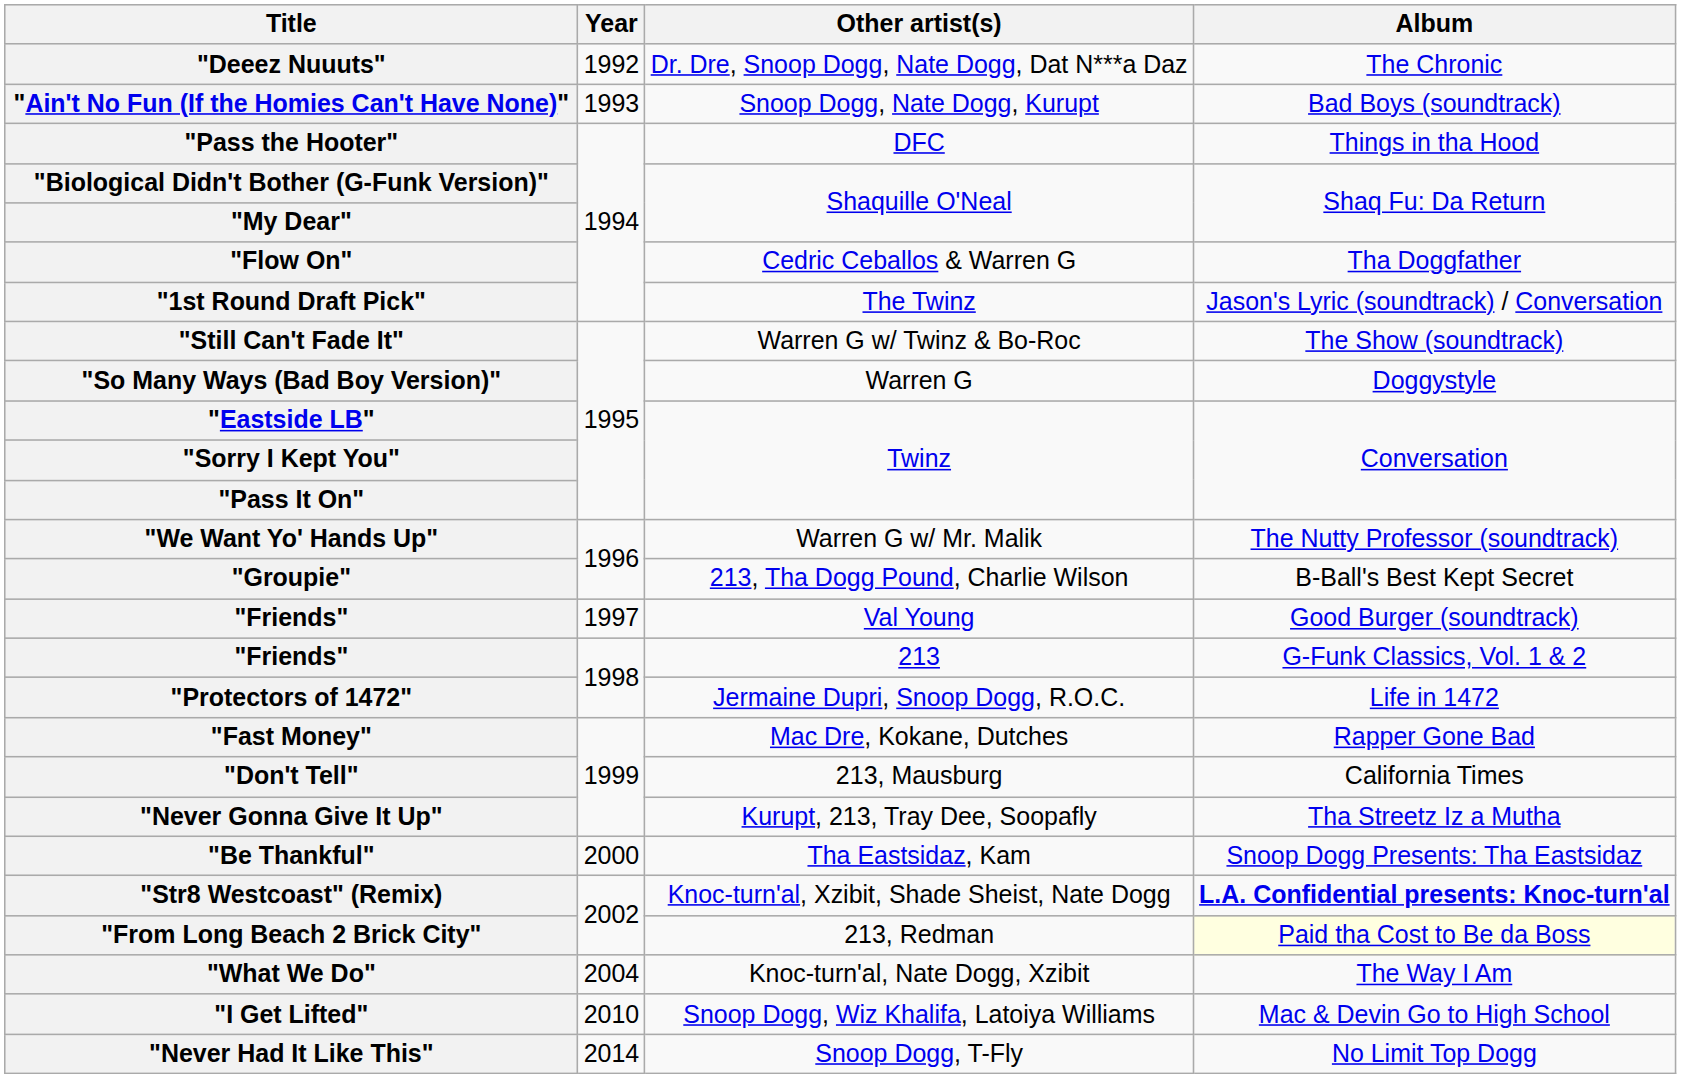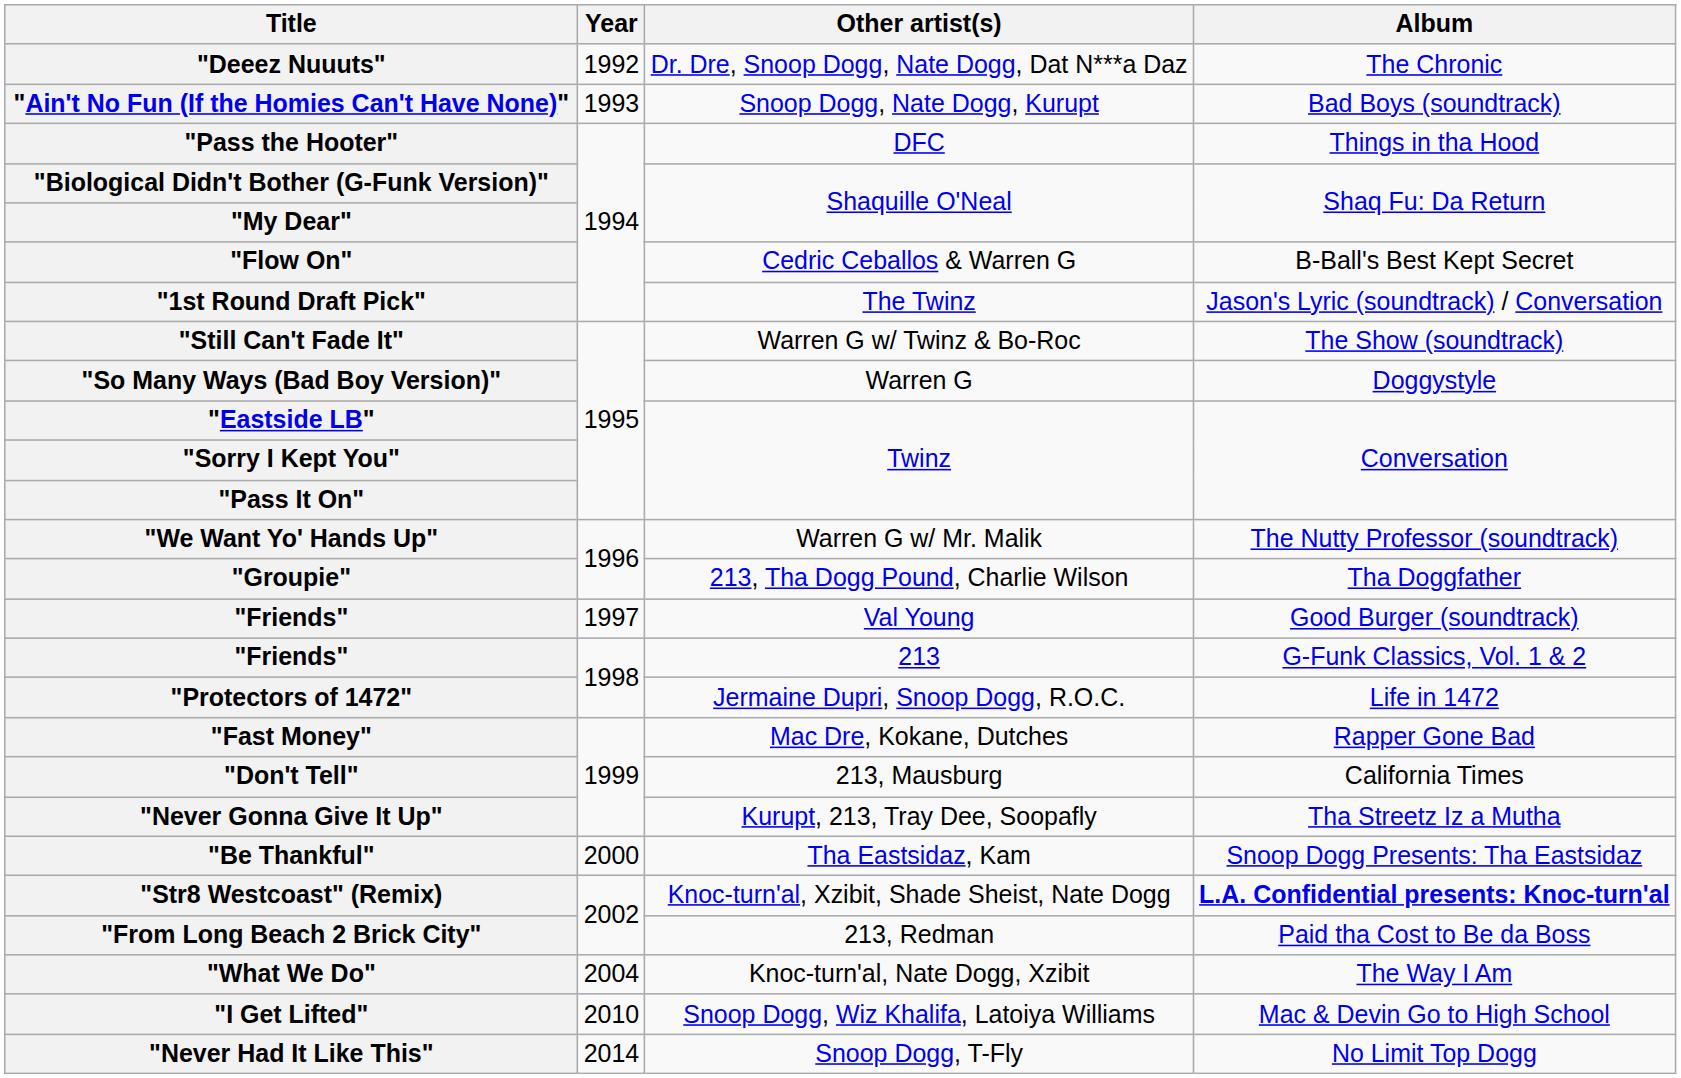 <table class="wikitable plainrowheaders" style="text-align:center;">
 <tr>
 <th scope="col" style="width:22.5em;">Title</th>
 <th scope="col">Year</th>
 <th scope="col">Other artist(s)</th>
 <th scope="col">Album</th>
 </tr>
 <tr>
 <th scope="row">"Deeez Nuuuts"</th>
 <td scope="row">1992</td>
 <td><a href='#'>Dr. Dre</a>, <a href='#'>Snoop Dogg</a>, <a href='#'>Nate Dogg</a>, Dat N***a Daz</td>
 <td><a href='#'>The Chronic</a></td>
 </tr>
 <tr>
 <th scope="row">"<a href='#'>Ain't No Fun (If the Homies Can't Have None)</a>"</th>
 <td scope="row">1993</td>
 <td><a href='#'>Snoop Dogg</a>, <a href='#'>Nate Dogg</a>, <a href='#'>Kurupt</a></td>
 <td><a href='#'>Bad Boys (soundtrack)</a></td>
 </tr>
 <tr>
 <th>"Pass the Hooter"</th>
 <td rowspan="5">1994</td>
 <td><a href='#'>DFC</a></td>
 <td><a href='#'>Things in tha Hood</a></td>
 </tr>
 <tr>
 <th>"Biological Didn't Bother (G-Funk Version)"</th>
 <td rowspan="2"><a href='#'>Shaquille O'Neal</a></td>
 <td rowspan="2"><a href='#'>Shaq Fu: Da Return</a></td>
 </tr>
 <tr>
 <th>"My Dear"</th>
 </tr>
 <tr>
 <th>"Flow On"</th>
 <td><a href='#'>Cedric Ceballos</a> & Warren G</td>
-<td><a href='#'>Tha Doggfather</a></td>
+<td>B-Ball's Best Kept Secret</td>
 </tr>
 <tr>
 <th>"1st Round Draft Pick"</th>
 <td><a href='#'>The Twinz</a></td>
 <td><a href='#'>Jason's Lyric (soundtrack)</a> / <a href='#'>Conversation</a></td>
 </tr>
 <tr>
 <th>"Still Can't Fade It"</th>
 <td rowspan="5">1995</td>
 <td>Warren G w/ Twinz & Bo-Roc</td>
 <td><a href='#'>The Show (soundtrack)</a></td>
 </tr>
 <tr>
 <th>"So Many Ways (Bad Boy Version)"</th>
 <td>Warren G</td>
 <td><a href='#'>Doggystyle</a></td>
 </tr>
 <tr>
 <th>"<a href='#'>Eastside LB</a>"</th>
 <td rowspan="3"><a href='#'>Twinz</a></td>
 <td rowspan="3"><a href='#'>Conversation</a></td>
 </tr>
 <tr>
 <th>"Sorry I Kept You"</th>
 </tr>
 <tr>
 <th>"Pass It On"</th>
 </tr>
 <tr>
 <th>"We Want Yo' Hands Up"</th>
 <td rowspan="2">1996</td>
 <td>Warren G w/ Mr. Malik</td>
 <td><a href='#'>The Nutty Professor (soundtrack)</a></td>
 </tr>
 <tr>
 <th>"Groupie"</th>
 <td><a href='#'>213</a>, <a href='#'>Tha Dogg Pound</a>, Charlie Wilson</td>
-<td>B-Ball's Best Kept Secret</td>
+<td><a href='#'>Tha Doggfather</a></td>
 </tr>
 <tr>
 <th scope="row">"Friends"</th>
 <td scope="row">1997</td>
 <td><a href='#'>Val Young</a></td>
 <td><a href='#'>Good Burger (soundtrack)</a></td>
 </tr>
 <tr>
 <th>"Friends"</th>
 <td rowspan="2">1998</td>
 <td><a href='#'>213</a></td>
 <td><a href='#'>G-Funk Classics, Vol. 1 & 2</a></td>
 </tr>
 <tr>
 <th scope="row">"Protectors of 1472"</th>
 <td><a href='#'>Jermaine Dupri</a>, <a href='#'>Snoop Dogg</a>, R.O.C.</td>
 <td><a href='#'>Life in 1472</a></td>
 </tr>
 <tr>
 <th>"Fast Money"</th>
 <td rowspan="3">1999</td>
 <td><a href='#'>Mac Dre</a>, Kokane, Dutches</td>
 <td><a href='#'>Rapper Gone Bad</a></td>
 </tr>
 <tr>
 <th>"Don't Tell"</th>
 <td>213, Mausburg</td>
 <td>California Times</td>
 </tr>
 <tr>
 <th>"Never Gonna Give It Up"</th>
 <td><a href='#'>Kurupt</a>, 213, Tray Dee, Soopafly</td>
 <td><a href='#'>Tha Streetz Iz a Mutha</a></td>
 </tr>
 <tr>
 <th>"Be Thankful"</th>
 <td>2000</td>
 <td><a href='#'>Tha Eastsidaz</a>, Kam</td>
 <td><a href='#'>Snoop Dogg Presents: Tha Eastsidaz</a></td>
 </tr>
 <tr>
 <th>"Str8 Westcoast" (Remix)</th>
 <td rowspan="2">2002</td>
 <td><a href='#'>Knoc-turn'al</a>, Xzibit, Shade Sheist, Nate Dogg</td>
 <td><strong><a href='#'>L.A. Confidential presents: Knoc-turn'al</a></strong></td>
 </tr>
 <tr>
 <th>"From Long Beach 2 Brick City"</th>
 <td>213, Redman</td>
-<td style="background: lightyellow;"><a href='#'>Paid tha Cost to Be da Boss</a></td>
+<td><a href='#'>Paid tha Cost to Be da Boss</a></td>
 </tr>
 <tr>
 <th>"What We Do"</th>
 <td>2004</td>
 <td>Knoc-turn'al, Nate Dogg, Xzibit</td>
 <td><a href='#'>The Way I Am</a></td>
 </tr>
 <tr>
 <th scope="row">"I Get Lifted"</th>
 <td scope="row">2010</td>
 <td><a href='#'>Snoop Dogg</a>, <a href='#'>Wiz Khalifa</a>, Latoiya Williams</td>
 <td><a href='#'>Mac & Devin Go to High School</a></td>
 </tr>
 <tr>
 <th scope="row">"Never Had It Like This"</th>
 <td scope="row">2014</td>
 <td><a href='#'>Snoop Dogg</a>, T-Fly</td>
 <td><a href='#'>No Limit Top Dogg</a></td>
 </tr>
 </table>
